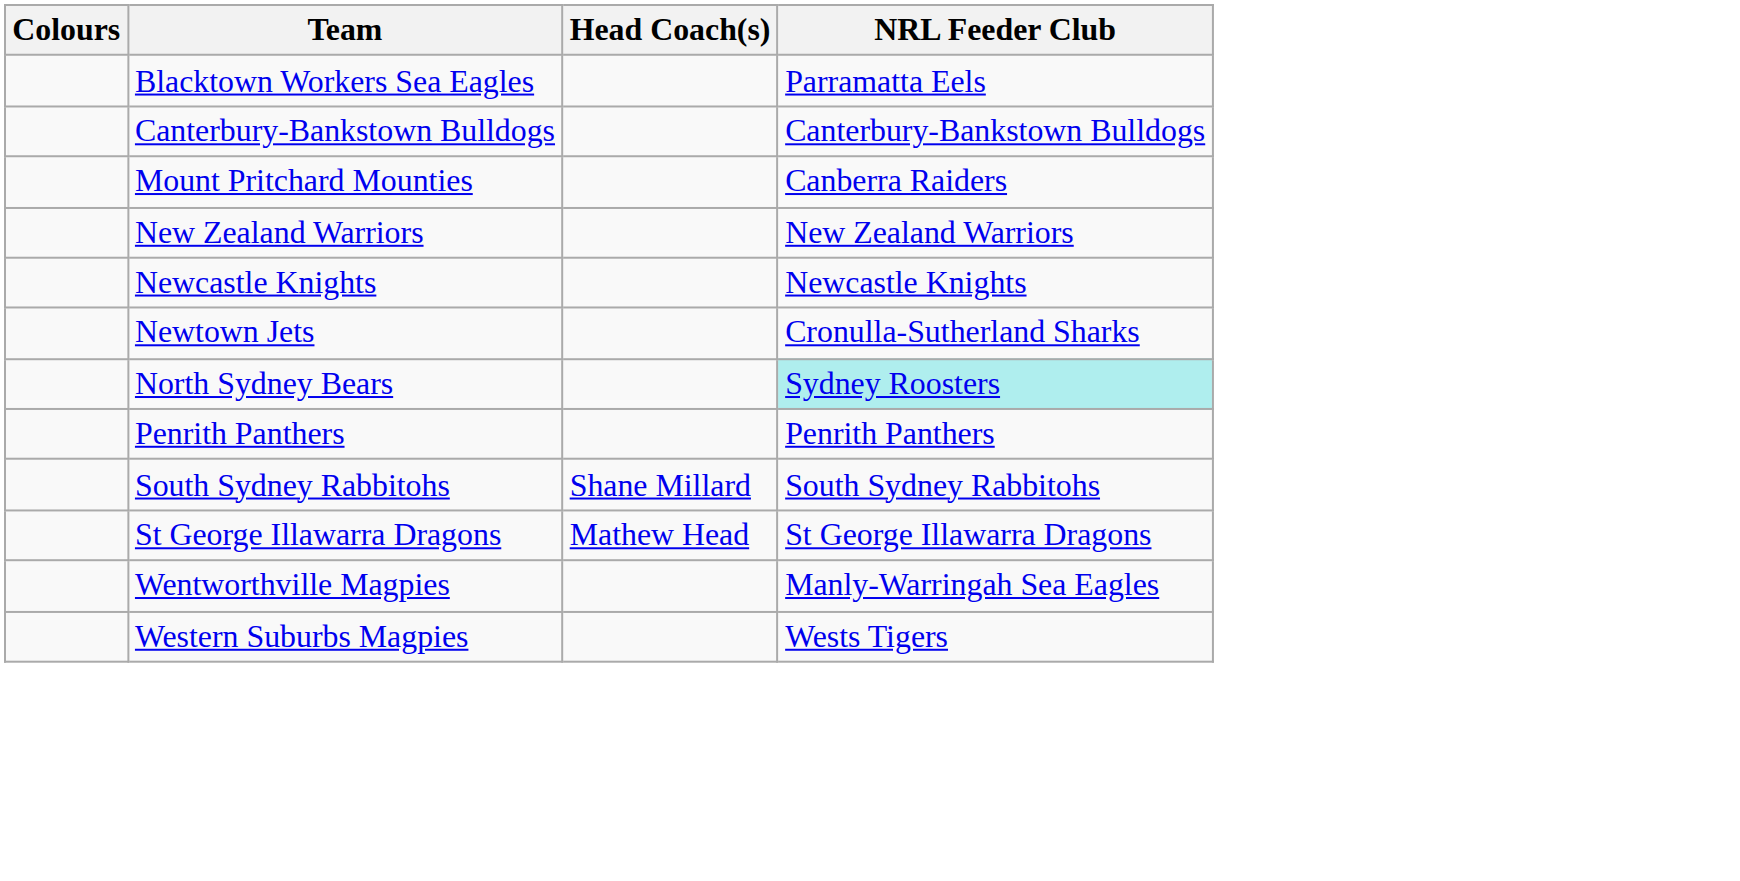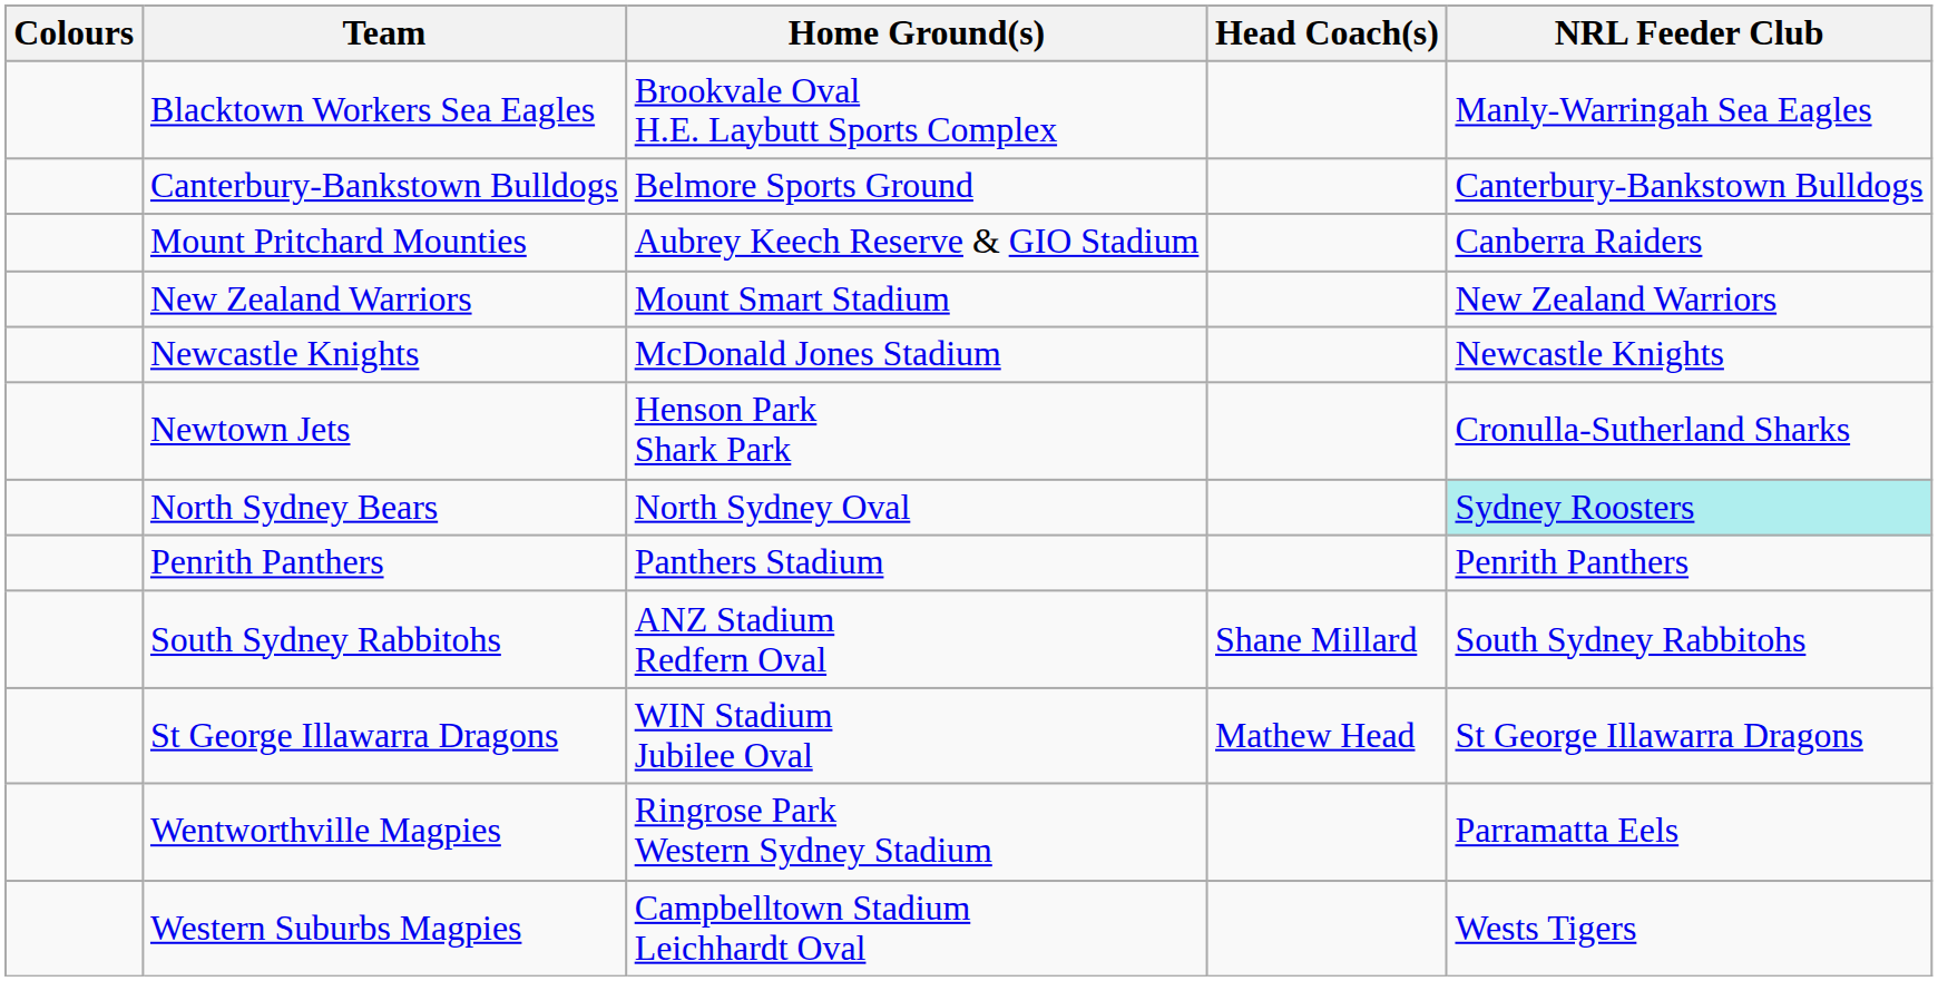 <table class="wikitable">
 <tr>
 <th>Colours</th>
 <th>Team</th>
+<th>Home Ground(s)</th>
 <th>Head Coach(s)</th>
 <th>NRL Feeder Club</th>
 </tr>
 <tr>
 <td></td>
 <td><a href='#'>Blacktown Workers Sea Eagles</a></td>
+<td><a href='#'>Brookvale Oval</a><br><a href='#'>H.E. Laybutt Sports Complex</a></td>
 <td></td>
-<td> <a href='#'>Parramatta Eels</a></td>
+<td> <a href='#'>Manly-Warringah Sea Eagles</a></td>
 </tr>
 <tr>
 <td></td>
 <td><a href='#'>Canterbury-Bankstown Bulldogs</a></td>
+<td><a href='#'>Belmore Sports Ground</a></td>
 <td></td>
 <td> <a href='#'>Canterbury-Bankstown Bulldogs</a></td>
 </tr>
 <tr>
 <td></td>
 <td><a href='#'>Mount Pritchard Mounties</a></td>
+<td><a href='#'>Aubrey Keech Reserve</a> & <a href='#'>GIO Stadium</a></td>
 <td></td>
 <td> <a href='#'>Canberra Raiders</a></td>
 </tr>
 <tr>
 <td></td>
 <td><a href='#'>New Zealand Warriors</a></td>
+<td><a href='#'>Mount Smart Stadium</a></td>
 <td></td>
 <td> <a href='#'>New Zealand Warriors</a></td>
 </tr>
 <tr>
 <td></td>
 <td><a href='#'>Newcastle Knights</a></td>
+<td><a href='#'>McDonald Jones Stadium</a></td>
 <td></td>
 <td> <a href='#'>Newcastle Knights</a></td>
 </tr>
 <tr>
 <td></td>
 <td><a href='#'>Newtown Jets</a></td>
+<td><a href='#'>Henson Park</a><br><a href='#'>Shark Park</a></td>
 <td></td>
 <td> <a href='#'>Cronulla-Sutherland Sharks</a></td>
 </tr>
 <tr>
 <td></td>
 <td><a href='#'>North Sydney Bears</a></td>
+<td><a href='#'>North Sydney Oval</a></td>
 <td></td>
 <td style="background: paleturquoise;"> <a href='#'>Sydney Roosters</a></td>
 </tr>
 <tr>
 <td></td>
 <td><a href='#'>Penrith Panthers</a></td>
+<td><a href='#'>Panthers Stadium</a></td>
 <td></td>
 <td> <a href='#'>Penrith Panthers</a></td>
 </tr>
 <tr>
 <td></td>
 <td><a href='#'>South Sydney Rabbitohs</a></td>
+<td><a href='#'>ANZ Stadium</a><br><a href='#'>Redfern Oval</a></td>
 <td><a href='#'>Shane Millard</a></td>
 <td> <a href='#'>South Sydney Rabbitohs</a></td>
 </tr>
 <tr>
 <td></td>
 <td><a href='#'>St George Illawarra Dragons</a></td>
+<td><a href='#'>WIN Stadium</a><br><a href='#'>Jubilee Oval</a></td>
 <td><a href='#'>Mathew Head</a></td>
 <td> <a href='#'>St George Illawarra Dragons</a></td>
 </tr>
 <tr>
 <td></td>
 <td><a href='#'>Wentworthville Magpies</a></td>
+<td><a href='#'>Ringrose Park</a><br><a href='#'>Western Sydney Stadium</a></td>
 <td></td>
-<td> <a href='#'>Manly-Warringah Sea Eagles</a></td>
+<td> <a href='#'>Parramatta Eels</a></td>
 </tr>
 <tr>
 <td></td>
 <td><a href='#'>Western Suburbs Magpies</a></td>
+<td><a href='#'>Campbelltown Stadium</a><br><a href='#'>Leichhardt Oval</a></td>
 <td></td>
 <td> <a href='#'>Wests Tigers</a></td>
 </tr>
 </table>
